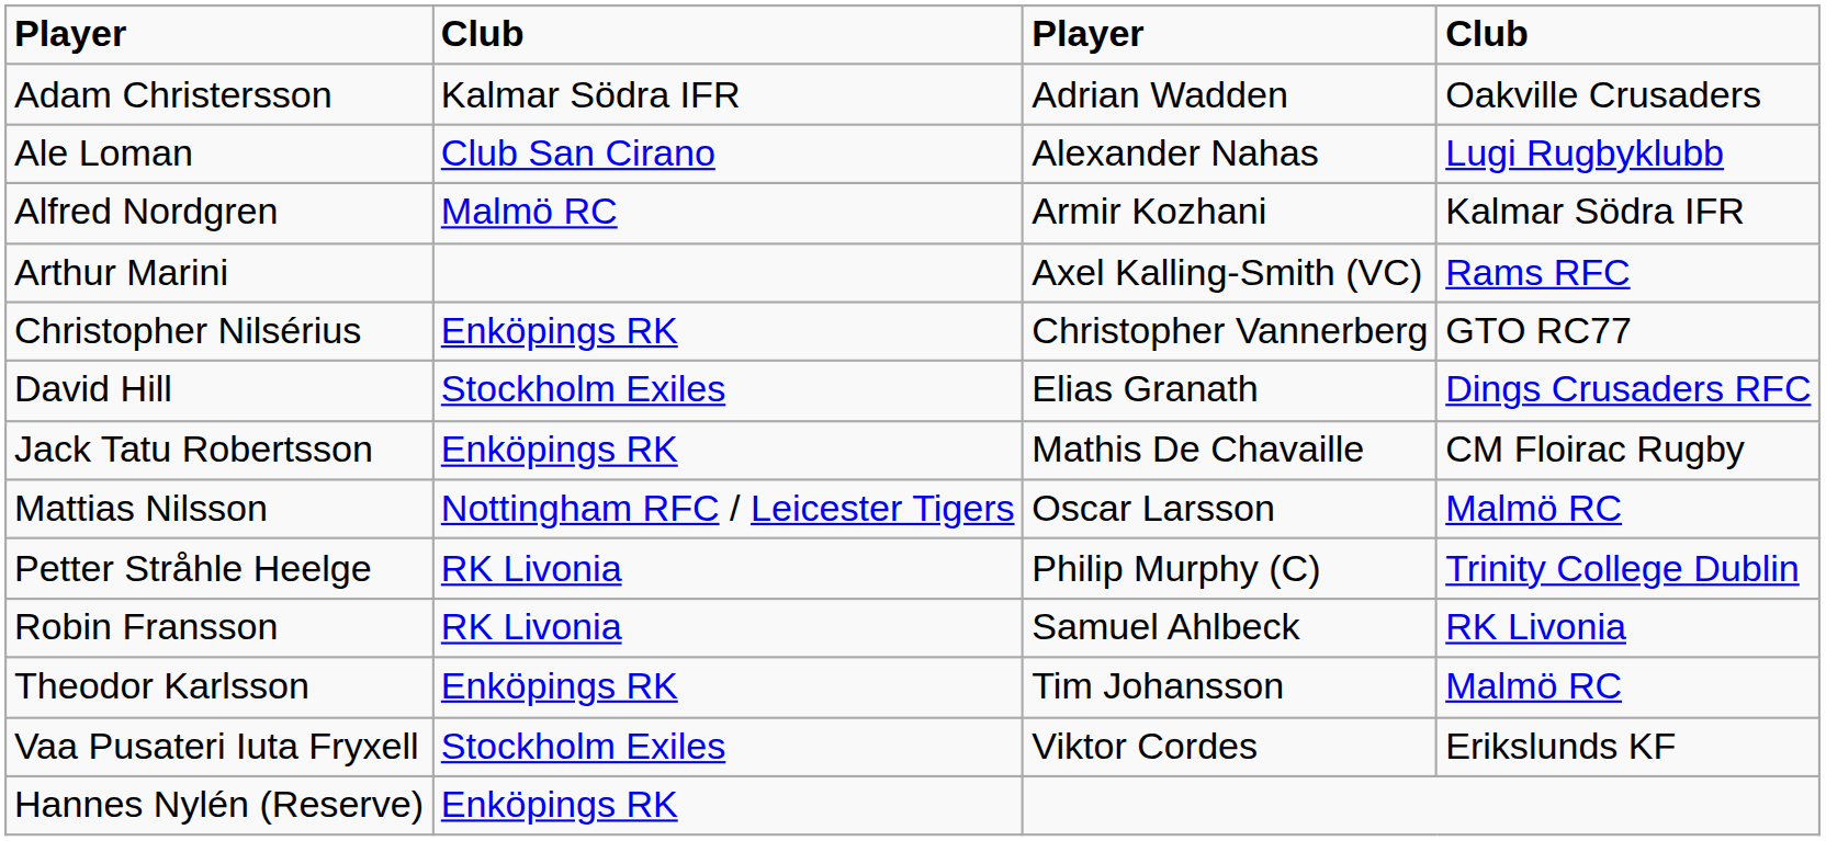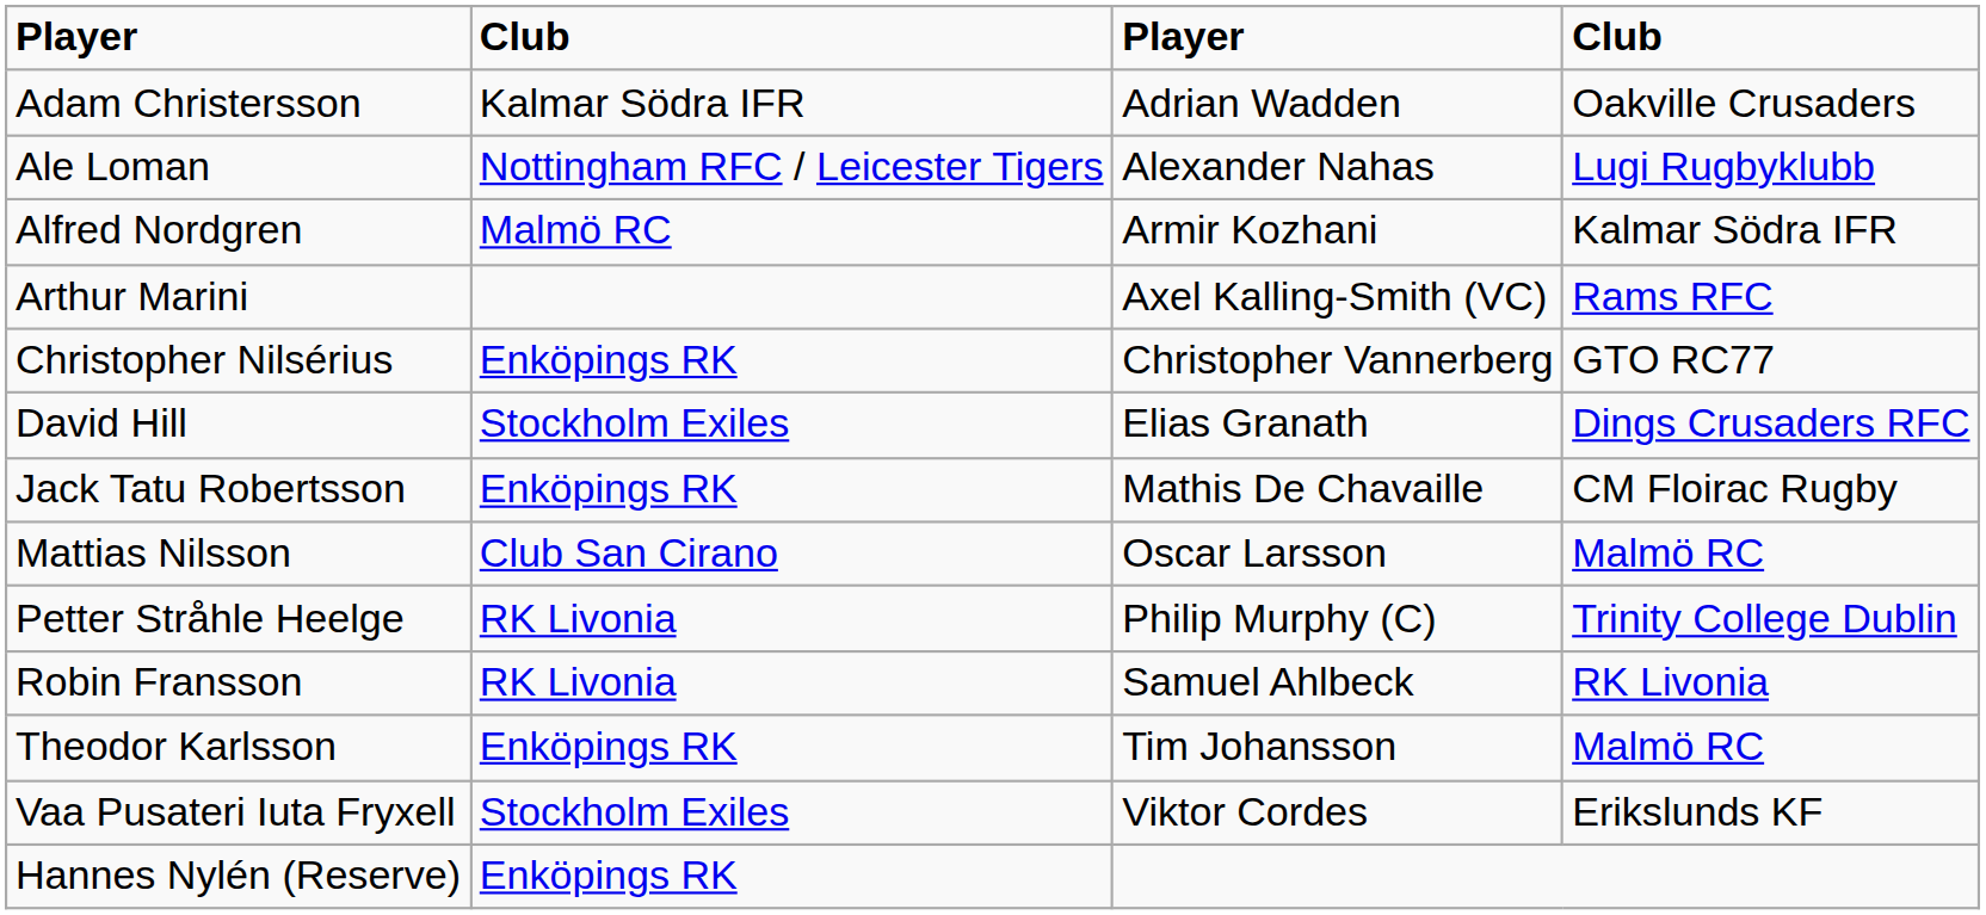 <table class="wikitable">
 <tr>
 <td><strong>Player</strong></td>
 <td><strong>Club</strong></td>
 <td><strong>Player</strong></td>
 <td><strong>Club</strong></td>
 </tr>
 <tr>
 <td>Adam Christersson</td>
 <td> Kalmar Södra IFR</td>
 <td>Adrian Wadden</td>
 <td> Oakville Crusaders</td>
 </tr>
 <tr>
 <td>Ale Loman</td>
-<td> <a href='#'>Club San Cirano</a></td>
+<td> <a href='#'>Nottingham RFC</a> /  <a href='#'>Leicester Tigers</a></td>
 <td>Alexander Nahas</td>
 <td> <a href='#'>Lugi Rugbyklubb</a></td>
 </tr>
 <tr>
 <td>Alfred Nordgren</td>
 <td> <a href='#'>Malmö RC</a></td>
 <td>Armir Kozhani</td>
 <td> Kalmar Södra IFR</td>
 </tr>
 <tr>
 <td>Arthur Marini</td>
 <td> </td>
 <td>Axel Kalling-Smith (VC)</td>
 <td> <a href='#'>Rams RFC</a></td>
 </tr>
 <tr>
 <td>Christopher Nilsérius</td>
 <td> <a href='#'>Enköpings RK</a></td>
 <td>Christopher Vannerberg</td>
 <td> GTO RC77</td>
 </tr>
 <tr>
 <td>David Hill</td>
 <td> <a href='#'>Stockholm Exiles</a></td>
 <td>Elias Granath</td>
 <td> <a href='#'>Dings Crusaders RFC</a></td>
 </tr>
 <tr>
 <td>Jack Tatu Robertsson</td>
 <td> <a href='#'>Enköpings RK</a></td>
 <td>Mathis De Chavaille</td>
 <td> CM Floirac Rugby</td>
 </tr>
 <tr>
 <td>Mattias Nilsson</td>
-<td> <a href='#'>Nottingham RFC</a> /  <a href='#'>Leicester Tigers</a></td>
+<td> <a href='#'>Club San Cirano</a></td>
 <td>Oscar Larsson</td>
 <td> <a href='#'>Malmö RC</a></td>
 </tr>
 <tr>
 <td>Petter Stråhle Heelge</td>
 <td> <a href='#'>RK Livonia</a></td>
 <td>Philip Murphy (C)</td>
 <td> <a href='#'>Trinity College Dublin</a></td>
 </tr>
 <tr>
 <td>Robin Fransson</td>
 <td> <a href='#'>RK Livonia</a></td>
 <td>Samuel Ahlbeck</td>
 <td> <a href='#'>RK Livonia</a></td>
 </tr>
 <tr>
 <td>Theodor Karlsson</td>
 <td> <a href='#'>Enköpings RK</a></td>
 <td>Tim Johansson</td>
 <td> <a href='#'>Malmö RC</a></td>
 </tr>
 <tr>
 <td>Vaa Pusateri Iuta Fryxell</td>
 <td> <a href='#'>Stockholm Exiles</a></td>
 <td>Viktor Cordes</td>
 <td> Erikslunds KF</td>
 </tr>
 <tr>
 <td>Hannes Nylén (Reserve)</td>
 <td> <a href='#'>Enköpings RK</a></td>
 </tr>
 </table>
